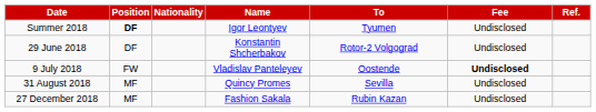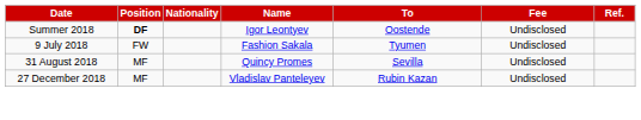 <table class="wikitable"  style="text-align:center; font-size:90%; ">
 <tr>
 <th style="background:#CD0000; color:white; width:150px;">Date</th>
 <th style="background:#CD0000; color:white; width:50px;">Position</th>
 <th style="background:#CD0000; color:white; width:50px;">Nationality</th>
 <th style="background:#CD0000; color:white; width:150px;">Name</th>
 <th style="background:#CD0000; color:white; width:200px;">To</th>
 <th style="background:#CD0000; color:white; width:150px;">Fee</th>
 <th style="background:#CD0000; color:white; width:50px;">Ref.</th>
 </tr>
 <tr>
 <td>Summer 2018</td>
 <td><strong>DF</strong></td>
 <td></td>
 <td><a href='#'>Igor Leontyev</a></td>
-<td><a href='#'>Tyumen</a></td>
-<td>Undisclosed</td>
-<td></td>
-</tr>
-<tr>
-<td>29 June 2018</td>
-<td>DF</td>
-<td></td>
-<td><a href='#'>Konstantin Shcherbakov</a></td>
-<td><a href='#'>Rotor-2 Volgograd</a></td>
+<td><a href='#'>Oostende</a></td>
 <td>Undisclosed</td>
 <td></td>
 </tr>
 <tr>
 <td>9 July 2018</td>
 <td>FW</td>
 <td></td>
-<td><a href='#'>Vladislav Panteleyev</a></td>
-<td><a href='#'>Oostende</a></td>
-<td><strong>Undisclosed</strong></td>
+<td><a href='#'>Fashion Sakala</a></td>
+<td><a href='#'>Tyumen</a></td>
+<td>Undisclosed</td>
 <td></td>
 </tr>
 <tr>
 <td>31 August 2018</td>
 <td>MF</td>
 <td></td>
 <td><a href='#'>Quincy Promes</a></td>
 <td><a href='#'>Sevilla</a></td>
 <td>Undisclosed</td>
 <td></td>
 </tr>
 <tr>
 <td>27 December 2018</td>
 <td>MF</td>
 <td></td>
-<td><a href='#'>Fashion Sakala</a></td>
+<td><a href='#'>Vladislav Panteleyev</a></td>
 <td><a href='#'>Rubin Kazan</a></td>
 <td>Undisclosed</td>
 <td></td>
 </tr>
 </table>
